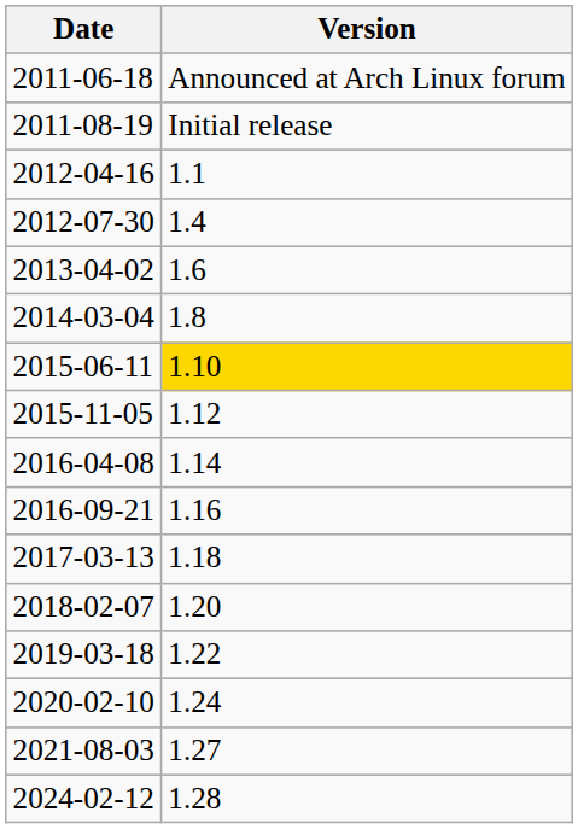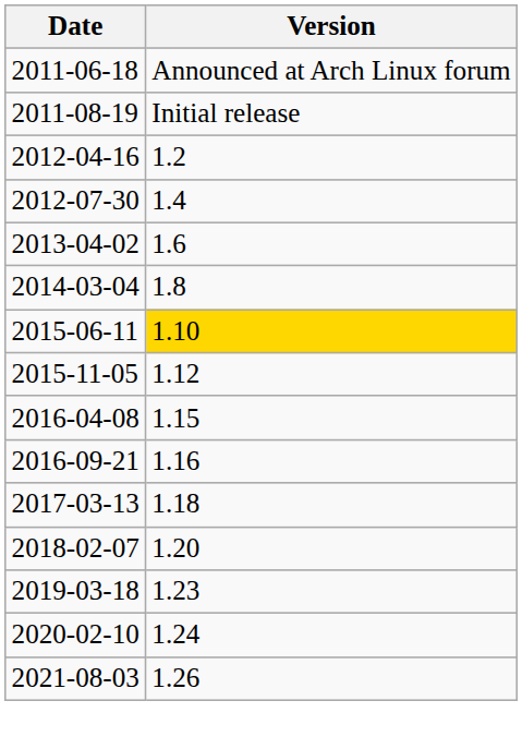 <table class="wikitable">
 <tr>
 <th>Date</th>
 <th>Version</th>
 </tr>
 <tr>
 <td>2011-06-18</td>
 <td>Announced at Arch Linux forum</td>
 </tr>
 <tr>
 <td>2011-08-19</td>
 <td>Initial release</td>
 </tr>
 <tr>
 <td>2012-04-16</td>
-<td>1.1</td>
+<td>1.2</td>
 </tr>
 <tr>
 <td>2012-07-30</td>
 <td>1.4</td>
 </tr>
 <tr>
 <td>2013-04-02</td>
 <td>1.6</td>
 </tr>
 <tr>
 <td>2014-03-04</td>
 <td>1.8</td>
 </tr>
 <tr>
 <td>2015-06-11</td>
 <td style="background: gold;">1.10</td>
 </tr>
 <tr>
 <td>2015-11-05</td>
 <td>1.12</td>
 </tr>
 <tr>
 <td>2016-04-08</td>
-<td>1.14</td>
+<td>1.15</td>
 </tr>
 <tr>
 <td>2016-09-21</td>
 <td>1.16</td>
 </tr>
 <tr>
 <td>2017-03-13</td>
 <td>1.18</td>
 </tr>
 <tr>
 <td>2018-02-07</td>
 <td>1.20</td>
 </tr>
 <tr>
 <td>2019-03-18</td>
-<td>1.22</td>
+<td>1.23</td>
 </tr>
 <tr>
 <td>2020-02-10</td>
 <td>1.24</td>
 </tr>
 <tr>
 <td>2021-08-03</td>
-<td>1.27</td>
-</tr>
-<tr>
-<td>2024-02-12</td>
-<td>1.28</td>
+<td>1.26</td>
 </tr>
 </table>
